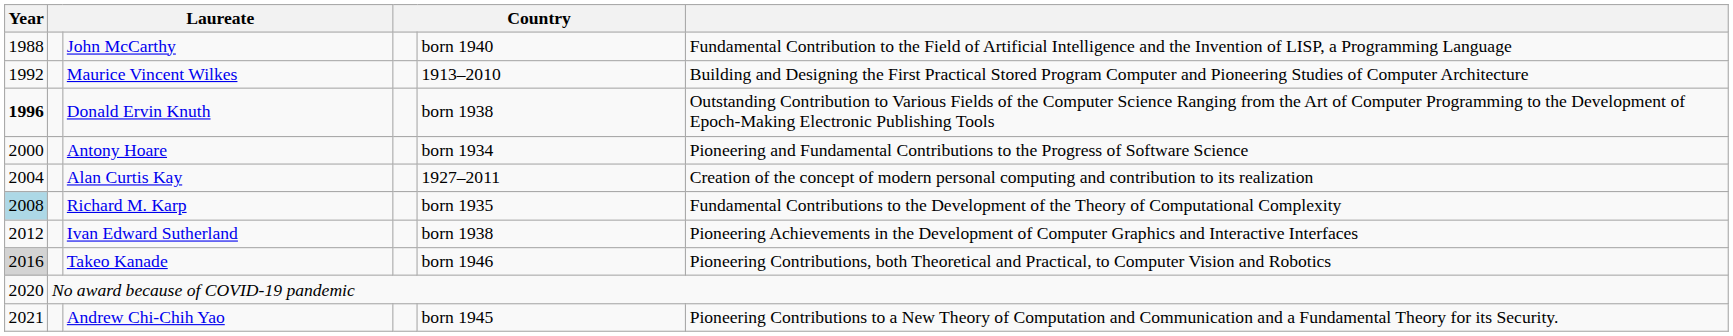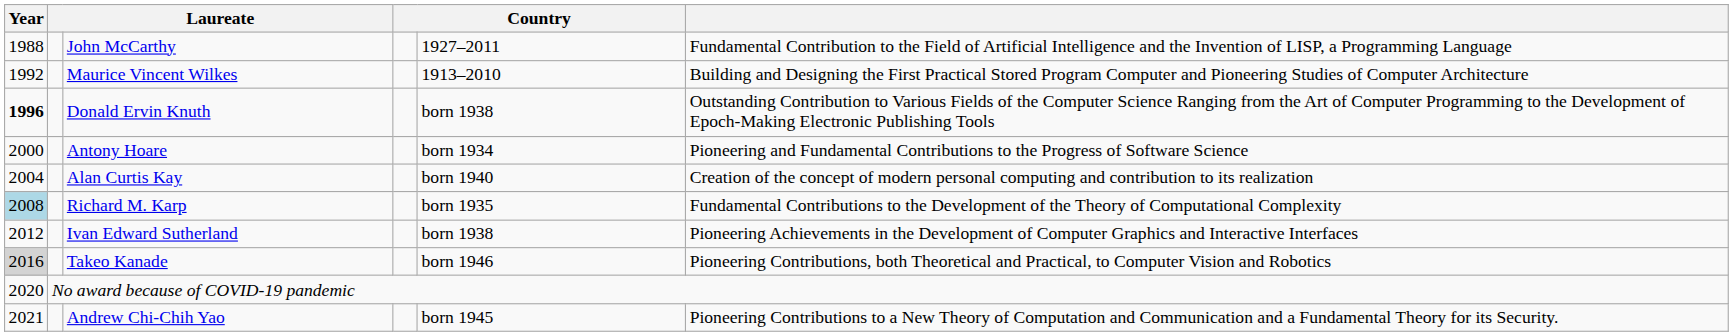 <table class="wikitable sortable">
 <tr>
 <th>Year</th>
 <th style="width:20%;" colspan=2>Laureate</th>
 <th style="width:17%;" colspan=2>Country</th>
 <th></th>
 </tr>
 <tr>
 <td>1988</td>
 <td></td>
 <td><a href='#'>John McCarthy</a></td>
 <td></td>
-<td>born 1940</td>
+<td>1927–2011</td>
 <td>Fundamental Contribution to the Field of Artificial Intelligence and the Invention of LISP, a Programming Language</td>
 </tr>
 <tr>
 <td>1992</td>
 <td></td>
 <td><a href='#'>Maurice Vincent Wilkes</a></td>
 <td></td>
 <td>1913–2010</td>
 <td>Building and Designing the First Practical Stored Program Computer and Pioneering Studies of Computer Architecture</td>
 </tr>
 <tr>
 <td><strong>1996</strong></td>
 <td></td>
 <td><a href='#'>Donald Ervin Knuth</a></td>
 <td></td>
 <td>born 1938</td>
 <td>Outstanding Contribution to Various Fields of the Computer Science Ranging from the Art of Computer Programming to the Development of Epoch-Making Electronic Publishing Tools</td>
 </tr>
 <tr>
 <td>2000</td>
 <td></td>
 <td><a href='#'>Antony Hoare</a></td>
 <td></td>
 <td>born 1934</td>
 <td>Pioneering and Fundamental Contributions to the Progress of Software Science</td>
 </tr>
 <tr>
 <td>2004</td>
 <td></td>
 <td><a href='#'>Alan Curtis Kay</a></td>
 <td></td>
-<td>1927–2011</td>
+<td>born 1940</td>
 <td>Creation of the concept of modern personal computing and contribution to its realization</td>
 </tr>
 <tr>
 <td style="background: lightblue;">2008</td>
 <td></td>
 <td><a href='#'>Richard M. Karp</a></td>
 <td></td>
 <td>born 1935</td>
 <td>Fundamental Contributions to the Development of the Theory of Computational Complexity</td>
 </tr>
 <tr>
 <td>2012</td>
 <td></td>
 <td><a href='#'>Ivan Edward Sutherland</a></td>
 <td></td>
 <td>born 1938</td>
 <td>Pioneering Achievements in the Development of Computer Graphics and Interactive Interfaces</td>
 </tr>
 <tr>
 <td style="background: lightgrey;">2016</td>
 <td></td>
 <td><a href='#'>Takeo Kanade</a></td>
 <td></td>
 <td>born 1946</td>
 <td>Pioneering Contributions, both Theoretical and Practical, to Computer Vision and Robotics</td>
 </tr>
 <tr>
 <td>2020</td>
 <td colspan="5"><em>No award because of COVID-19 pandemic</em></td>
 </tr>
 <tr>
 <td>2021</td>
 <td></td>
 <td><a href='#'>Andrew Chi-Chih Yao</a></td>
 <td></td>
 <td>born 1945</td>
 <td>Pioneering Contributions to a New Theory of Computation and Communication and a Fundamental Theory for its Security.</td>
 </tr>
 </table>
